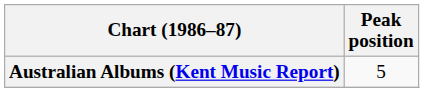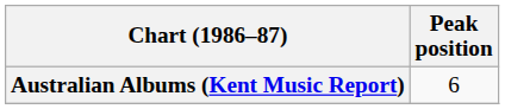 <table class="wikitable sortable plainrowheaders" style="text-align:center">
 <tr>
 <th scope="col">Chart (1986–87)</th>
 <th scope="col">Peak<br>position</th>
 </tr>
 <tr>
 <th scope="row">Australian Albums (<a href='#'>Kent Music Report</a>)</th>
-<td>5</td>
+<td>6</td>
 </tr>
 <tr>
 </tr>
 <tr>
 </tr>
 </table>
